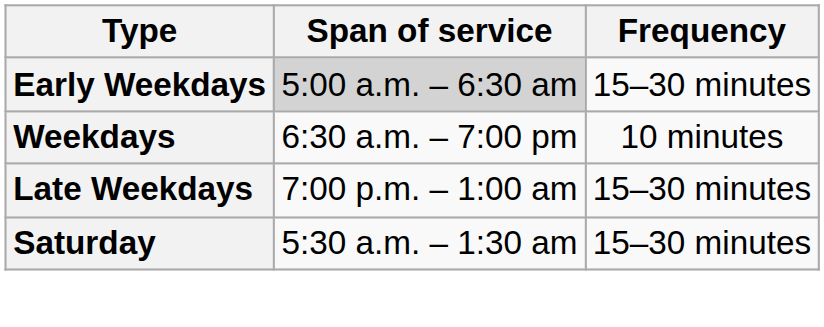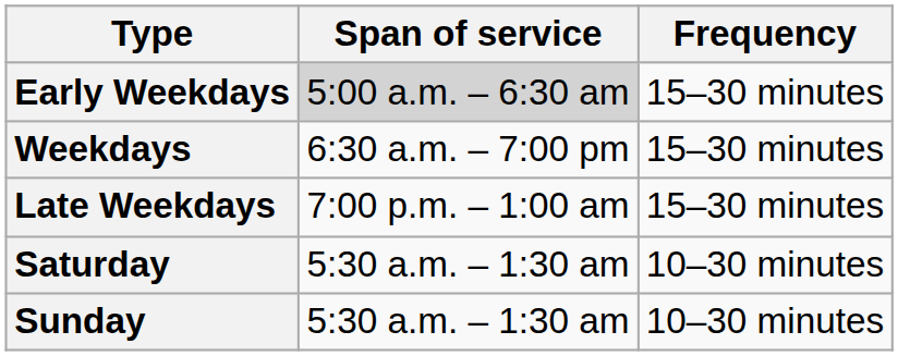 <table class="wikitable sortable plainrowheaders"  style="margin:auto; float:right; text-align:center; margin:1em;">
 <tr>
 <th>Type</th>
 <th>Span of service</th>
 <th>Frequency</th>
 </tr>
 <tr>
 <th scope="row" style="text-align:left;">Early Weekdays</th>
 <td style="background: lightgrey;">5:00 a.m. – 6:30 am</td>
 <td>15–30 minutes</td>
 </tr>
 <tr>
 <th scope="row" style="text-align:left;">Weekdays</th>
 <td>6:30 a.m. – 7:00 pm</td>
-<td>10 minutes</td>
+<td>15–30 minutes</td>
 </tr>
 <tr>
 <th scope="row" style="text-align:left;">Late Weekdays</th>
 <td>7:00 p.m. – 1:00 am</td>
 <td>15–30 minutes</td>
 </tr>
 <tr>
 <th scope="row" style="text-align:left;">Saturday</th>
 <td>5:30 a.m. – 1:30 am</td>
-<td>15–30 minutes</td>
+<td>10–30 minutes</td>
+</tr>
+<tr>
+<th scope="row" style="text-align:left;">Sunday</th>
+<td>5:30 a.m. – 1:30 am</td>
+<td>10–30 minutes</td>
 </tr>
 </table>
